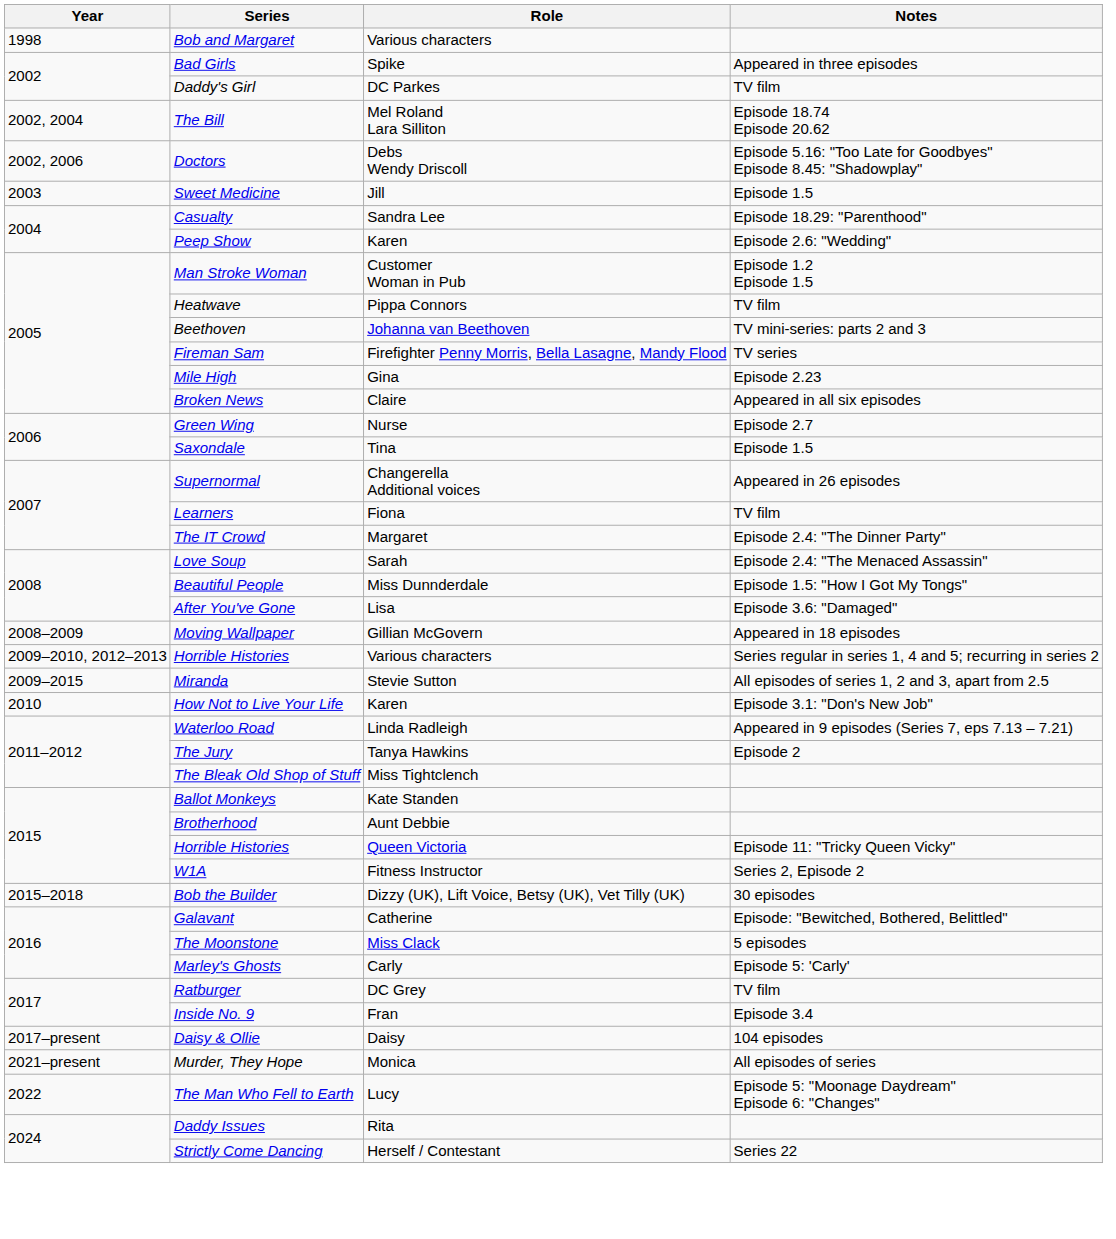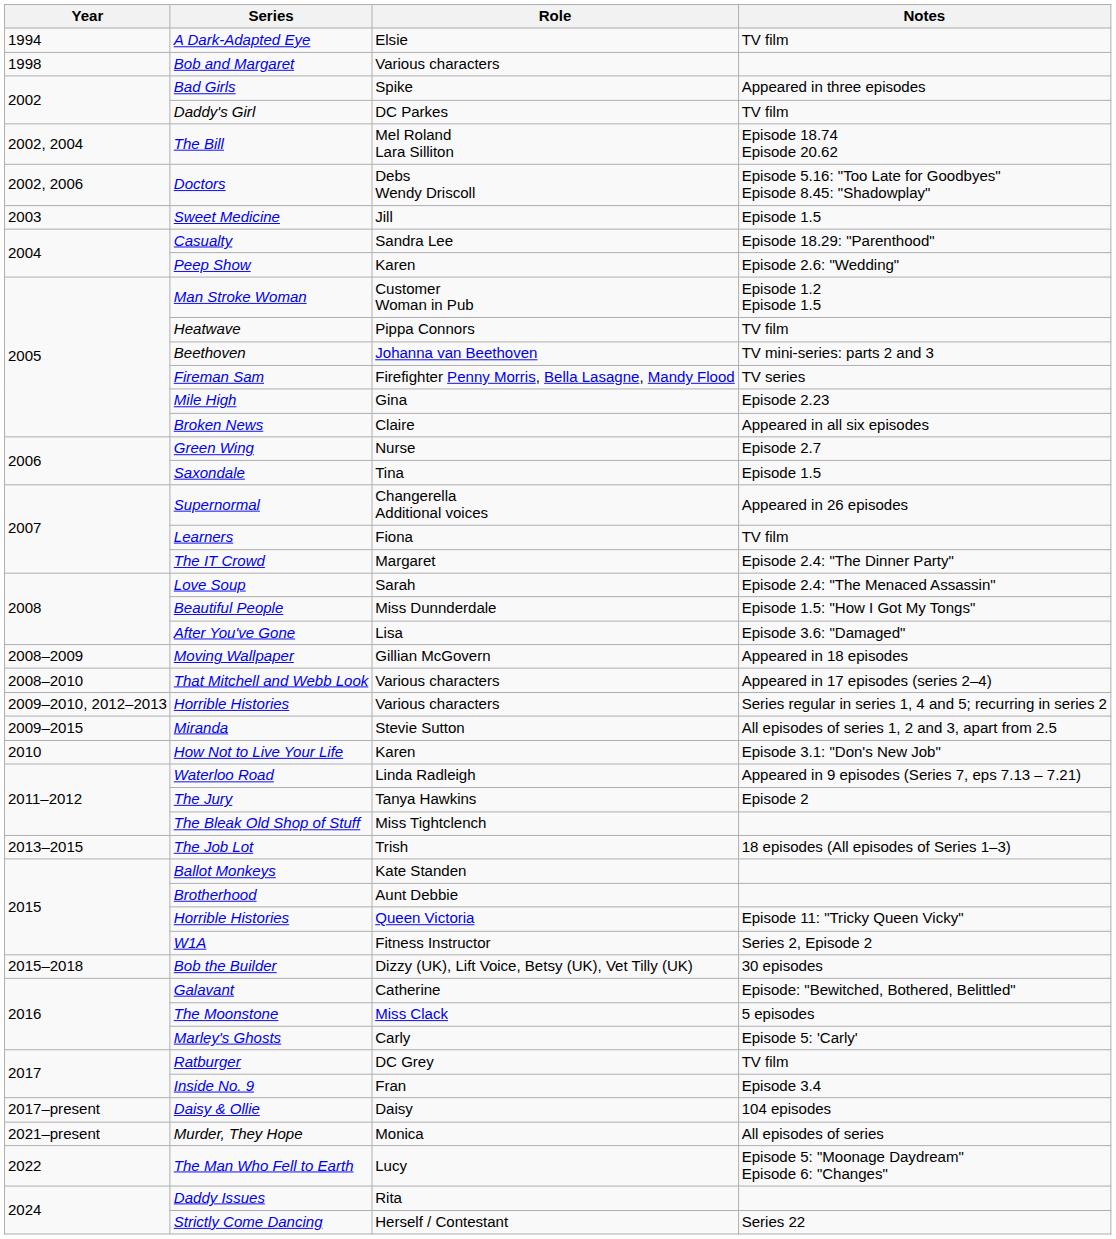 <table class="wikitable">
 <tr>
 <th>Year</th>
 <th>Series</th>
 <th>Role</th>
 <th>Notes</th>
+</tr>
+<tr>
+<td>1994</td>
+<td><em><a href='#'>A Dark-Adapted Eye</a></em></td>
+<td>Elsie</td>
+<td>TV film</td>
 </tr>
 <tr>
 <td>1998</td>
 <td><em><a href='#'>Bob and Margaret</a></em></td>
 <td>Various characters</td>
 <td></td>
 </tr>
 <tr>
 <td rowspan="2">2002</td>
 <td><em><a href='#'>Bad Girls</a></em></td>
 <td>Spike</td>
 <td>Appeared in three episodes</td>
 </tr>
 <tr>
 <td><em>Daddy's Girl</em></td>
 <td>DC Parkes</td>
 <td>TV film</td>
 </tr>
 <tr>
 <td>2002, 2004</td>
 <td><em><a href='#'>The Bill</a></em></td>
 <td>Mel Roland<br>Lara Silliton</td>
 <td>Episode 18.74<br>Episode 20.62</td>
 </tr>
 <tr>
 <td>2002, 2006</td>
 <td><em><a href='#'>Doctors</a></em></td>
 <td>Debs<br>Wendy Driscoll</td>
 <td>Episode 5.16: "Too Late for Goodbyes"<br>Episode 8.45: "Shadowplay"</td>
 </tr>
 <tr>
 <td>2003</td>
 <td><em><a href='#'>Sweet Medicine</a></em></td>
 <td>Jill</td>
 <td>Episode 1.5</td>
 </tr>
 <tr>
 <td rowspan="2">2004</td>
 <td><em><a href='#'>Casualty</a></em></td>
 <td>Sandra Lee</td>
 <td>Episode 18.29: "Parenthood"</td>
 </tr>
 <tr>
 <td><em><a href='#'>Peep Show</a></em></td>
 <td>Karen</td>
 <td>Episode 2.6: "Wedding"</td>
 </tr>
 <tr>
 <td rowspan="6">2005</td>
 <td><em><a href='#'>Man Stroke Woman</a></em></td>
 <td>Customer<br>Woman in Pub</td>
 <td>Episode 1.2<br>Episode 1.5</td>
 </tr>
 <tr>
 <td><em>Heatwave</em></td>
 <td>Pippa Connors</td>
 <td>TV film</td>
 </tr>
 <tr>
 <td><em>Beethoven</em></td>
 <td><a href='#'>Johanna van Beethoven</a></td>
 <td>TV mini-series: parts 2 and 3</td>
 </tr>
 <tr>
 <td><em><a href='#'>Fireman Sam</a></em></td>
 <td>Firefighter <a href='#'>Penny Morris</a>, <a href='#'>Bella Lasagne</a>, <a href='#'>Mandy Flood</a></td>
 <td>TV series</td>
 </tr>
 <tr>
 <td><em><a href='#'>Mile High</a></em></td>
 <td>Gina</td>
 <td>Episode 2.23</td>
 </tr>
 <tr>
 <td><em><a href='#'>Broken News</a></em></td>
 <td>Claire</td>
 <td>Appeared in all six episodes</td>
 </tr>
 <tr>
 <td rowspan="2">2006</td>
 <td><em><a href='#'>Green Wing</a></em></td>
 <td>Nurse</td>
 <td>Episode 2.7</td>
 </tr>
 <tr>
 <td><em><a href='#'>Saxondale</a></em></td>
 <td>Tina</td>
 <td>Episode 1.5</td>
 </tr>
 <tr>
 <td rowspan="3">2007</td>
 <td><em><a href='#'>Supernormal</a></em></td>
 <td>Changerella<br>Additional voices</td>
 <td>Appeared in 26 episodes</td>
 </tr>
 <tr>
 <td><em><a href='#'>Learners</a></em></td>
 <td>Fiona</td>
 <td>TV film</td>
 </tr>
 <tr>
 <td><em><a href='#'>The IT Crowd</a></em></td>
 <td>Margaret</td>
 <td>Episode 2.4: "The Dinner Party"</td>
 </tr>
 <tr>
 <td rowspan="3">2008</td>
 <td><em><a href='#'>Love Soup</a></em></td>
 <td>Sarah</td>
 <td>Episode 2.4: "The Menaced Assassin"</td>
 </tr>
 <tr>
 <td><em><a href='#'>Beautiful People</a></em></td>
 <td>Miss Dunnderdale</td>
 <td>Episode 1.5: "How I Got My Tongs"</td>
 </tr>
 <tr>
 <td><em><a href='#'>After You've Gone</a></em></td>
 <td>Lisa</td>
 <td>Episode 3.6: "Damaged"</td>
 </tr>
 <tr>
 <td>2008–2009</td>
 <td><em><a href='#'>Moving Wallpaper</a></em></td>
 <td>Gillian McGovern</td>
 <td>Appeared in 18 episodes</td>
 </tr>
 <tr>
+<td>2008–2010</td>
+<td><em><a href='#'>That Mitchell and Webb Look</a></em></td>
+<td>Various characters</td>
+<td>Appeared in 17 episodes (series 2–4)</td>
+</tr>
+<tr>
 <td>2009–2010, 2012–2013</td>
 <td><em><a href='#'>Horrible Histories</a></em></td>
 <td>Various characters</td>
 <td>Series regular in series 1, 4 and 5; recurring in series 2</td>
 </tr>
 <tr>
 <td>2009–2015</td>
 <td><em><a href='#'>Miranda</a></em></td>
 <td>Stevie Sutton</td>
 <td>All episodes of series 1, 2 and 3, apart from 2.5</td>
 </tr>
 <tr>
 <td>2010</td>
 <td><em><a href='#'>How Not to Live Your Life</a></em></td>
 <td>Karen</td>
 <td>Episode 3.1: "Don's New Job"</td>
 </tr>
 <tr>
 <td rowspan="3">2011–2012</td>
 <td><em><a href='#'>Waterloo Road</a></em></td>
 <td>Linda Radleigh</td>
 <td>Appeared in 9 episodes (Series 7, eps 7.13 – 7.21)</td>
 </tr>
 <tr>
 <td><em><a href='#'>The Jury</a></em></td>
 <td>Tanya Hawkins</td>
 <td>Episode 2</td>
 </tr>
 <tr>
 <td><em><a href='#'>The Bleak Old Shop of Stuff</a></em></td>
 <td>Miss Tightclench</td>
 <td></td>
+</tr>
+<tr>
+<td>2013–2015</td>
+<td><em><a href='#'>The Job Lot</a></em></td>
+<td>Trish</td>
+<td>18 episodes (All episodes of Series 1–3)</td>
 </tr>
 <tr>
 <td rowspan="4">2015</td>
 <td><em><a href='#'>Ballot Monkeys</a></em></td>
 <td>Kate Standen</td>
 <td></td>
 </tr>
 <tr>
 <td><em><a href='#'>Brotherhood</a></em></td>
 <td>Aunt Debbie</td>
 <td></td>
 </tr>
 <tr>
 <td><em><a href='#'>Horrible Histories</a></em></td>
 <td><a href='#'>Queen Victoria</a></td>
 <td>Episode 11: "Tricky Queen Vicky"</td>
 </tr>
 <tr>
 <td><em><a href='#'>W1A</a></em></td>
 <td>Fitness Instructor</td>
 <td>Series 2, Episode 2</td>
 </tr>
 <tr>
 <td>2015–2018</td>
 <td><em><a href='#'>Bob the Builder</a></em></td>
 <td>Dizzy (UK), Lift Voice, Betsy (UK), Vet Tilly (UK)</td>
 <td>30 episodes</td>
 </tr>
 <tr>
 <td rowspan="3">2016</td>
 <td><em><a href='#'>Galavant</a></em></td>
 <td>Catherine</td>
 <td>Episode: "Bewitched, Bothered, Belittled"</td>
 </tr>
 <tr>
 <td><em><a href='#'>The Moonstone</a></em></td>
 <td><a href='#'>Miss Clack</a></td>
 <td>5 episodes</td>
 </tr>
 <tr>
 <td><em><a href='#'>Marley's Ghosts</a></em></td>
 <td>Carly</td>
 <td>Episode 5: 'Carly'</td>
 </tr>
 <tr>
 <td rowspan="2">2017</td>
 <td><em><a href='#'>Ratburger</a></em></td>
 <td>DC Grey</td>
 <td>TV film</td>
 </tr>
 <tr>
 <td><em><a href='#'>Inside No. 9</a></em></td>
 <td>Fran</td>
 <td>Episode 3.4</td>
 </tr>
 <tr>
 <td>2017–present</td>
 <td><em><a href='#'>Daisy & Ollie</a></em></td>
 <td>Daisy</td>
 <td>104 episodes</td>
 </tr>
 <tr>
 <td>2021–present</td>
 <td><em>Murder, They Hope</em></td>
 <td>Monica</td>
 <td>All episodes of series</td>
 </tr>
 <tr>
 <td>2022</td>
 <td><em><a href='#'>The Man Who Fell to Earth</a></em></td>
 <td>Lucy</td>
 <td>Episode 5: "Moonage Daydream"<br>Episode 6: "Changes"</td>
 </tr>
 <tr>
 <td rowspan="2">2024</td>
 <td><em><a href='#'>Daddy Issues</a></em></td>
 <td>Rita</td>
 <td></td>
 </tr>
 <tr>
 <td><em><a href='#'>Strictly Come Dancing</a></em></td>
 <td>Herself / Contestant</td>
 <td>Series 22</td>
 </tr>
 </table>
